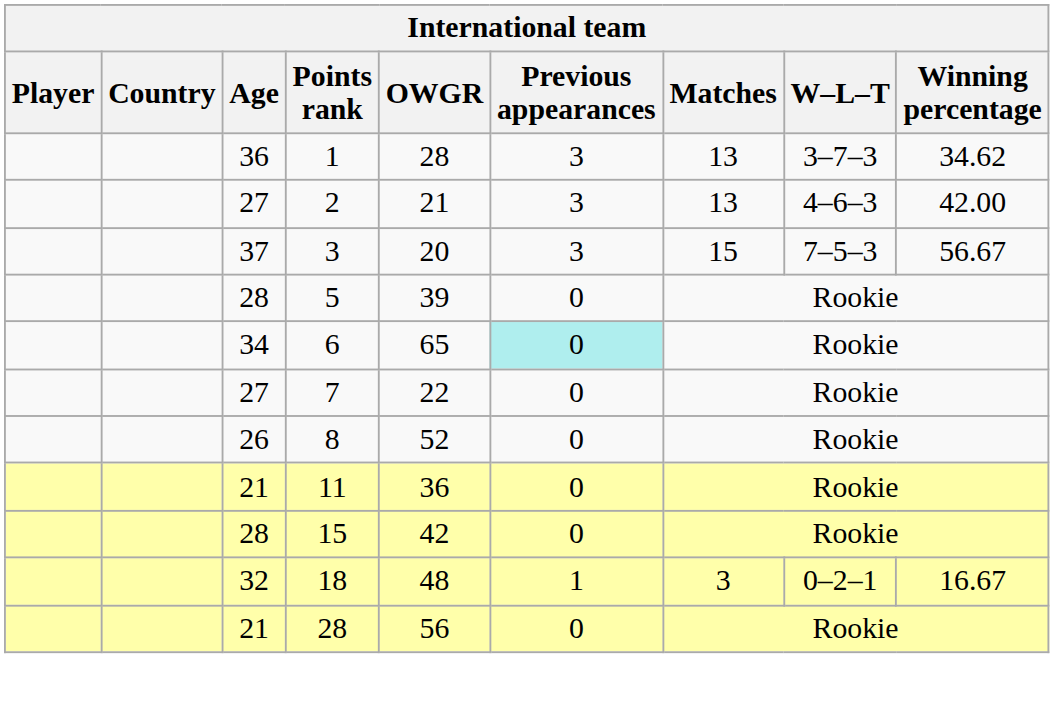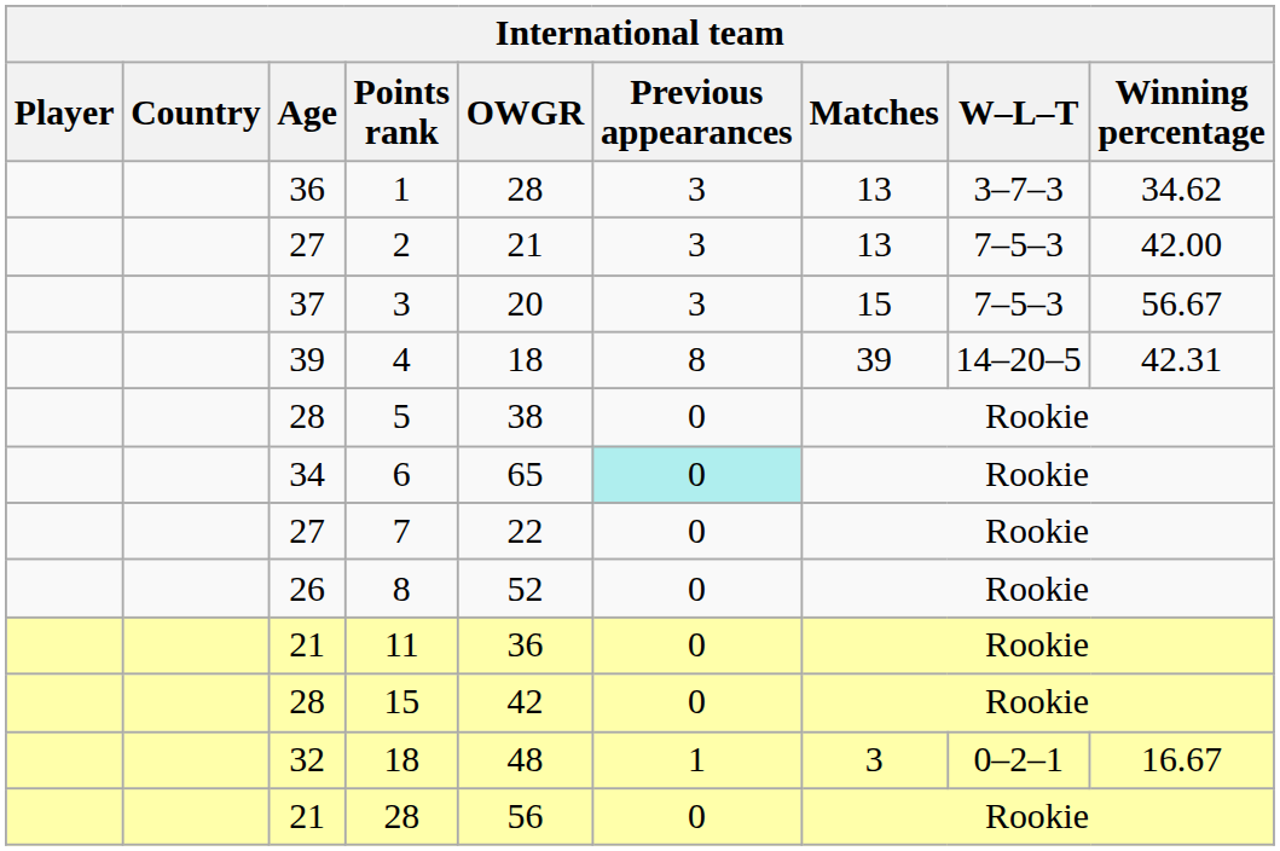 <table class="wikitable sortable" style="text-align:center">
 <tr>
 <th colspan=9>International team</th>
 </tr>
 <tr>
 <th>Player</th>
 <th>Country</th>
 <th>Age</th>
 <th data-sort-type="number">Points<br>rank</th>
 <th data-sort-type="number">OWGR</th>
 <th data-sort-type="number">Previous<br>appearances</th>
 <th data-sort-type="number">Matches</th>
 <th data-sort-type="number">W–L–T</th>
 <th data-sort-type="number">Winning<br>percentage</th>
 </tr>
 <tr>
 <td align=left></td>
 <td align=left></td>
 <td>36</td>
 <td>1</td>
 <td>28</td>
 <td>3</td>
 <td>13</td>
 <td>3–7–3</td>
 <td>34.62</td>
 </tr>
 <tr>
 <td align=left></td>
 <td align=left></td>
 <td>27</td>
 <td>2</td>
 <td>21</td>
 <td>3</td>
 <td>13</td>
-<td>4–6–3</td>
+<td>7–5–3</td>
 <td>42.00</td>
 </tr>
 <tr>
 <td align=left></td>
 <td align=left></td>
 <td>37</td>
 <td>3</td>
 <td>20</td>
 <td>3</td>
 <td>15</td>
 <td>7–5–3</td>
 <td>56.67</td>
 </tr>
 <tr>
 <td align=left></td>
 <td align=left></td>
+<td>39</td>
+<td>4</td>
+<td>18</td>
+<td>8</td>
+<td>39</td>
+<td>14–20–5</td>
+<td>42.31</td>
+</tr>
+<tr>
+<td align=left></td>
+<td align=left></td>
 <td>28</td>
 <td>5</td>
-<td>39</td>
+<td>38</td>
 <td>0</td>
 <td colspan=3>Rookie</td>
 </tr>
 <tr>
 <td align=left></td>
 <td align=left></td>
 <td>34</td>
 <td>6</td>
 <td>65</td>
 <td style="background: paleturquoise;">0</td>
 <td colspan=3>Rookie</td>
 </tr>
 <tr>
 <td align=left></td>
 <td align=left></td>
 <td>27</td>
 <td>7</td>
 <td>22</td>
 <td>0</td>
 <td colspan=3>Rookie</td>
 </tr>
 <tr>
 <td align=left></td>
 <td align=left></td>
 <td>26</td>
 <td>8</td>
 <td>52</td>
 <td>0</td>
 <td colspan=3>Rookie</td>
 </tr>
 <tr style="background:#ffa;">
 <td align=left></td>
 <td align=left></td>
 <td>21</td>
 <td>11</td>
 <td>36</td>
 <td>0</td>
 <td colspan=3>Rookie</td>
 </tr>
 <tr style="background:#ffa;">
 <td align=left></td>
 <td align=left></td>
 <td>28</td>
 <td>15</td>
 <td>42</td>
 <td>0</td>
 <td colspan=3>Rookie</td>
 </tr>
 <tr style="background:#ffa;">
 <td align=left></td>
 <td align=left></td>
 <td>32</td>
 <td>18</td>
 <td>48</td>
 <td>1</td>
 <td>3</td>
 <td>0–2–1</td>
 <td>16.67</td>
 </tr>
 <tr style="background:#ffa;">
 <td align=left></td>
 <td align=left></td>
 <td>21</td>
 <td>28</td>
 <td>56</td>
 <td>0</td>
 <td colspan=3>Rookie</td>
 </tr>
 </table>
